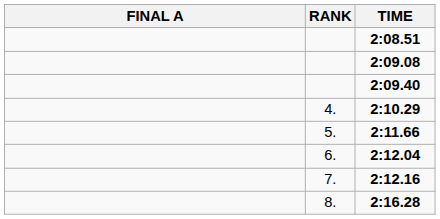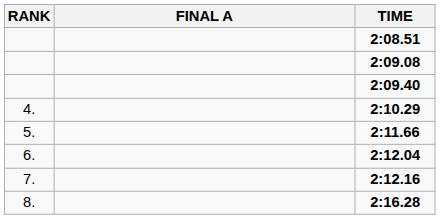 <table class="wikitable">
 <tr>
+<th>RANK</th>
 <th style="width: 20em">FINAL A</th>
-<th>RANK</th>
 <th style="width: 5em">TIME</th>
 </tr>
 <tr>
+<td align="center"></td>
 <td></td>
-<td align="center"></td>
 <td align="center"><strong>2:08.51</strong></td>
 </tr>
 <tr>
+<td align="center"></td>
 <td></td>
-<td align="center"></td>
 <td align="center"><strong>2:09.08</strong></td>
 </tr>
 <tr>
+<td align="center"></td>
 <td></td>
-<td align="center"></td>
 <td align="center"><strong>2:09.40</strong></td>
 </tr>
 <tr>
+<td align="center">4.</td>
 <td></td>
-<td align="center">4.</td>
 <td align="center"><strong>2:10.29</strong></td>
 </tr>
 <tr>
+<td align="center">5.</td>
 <td></td>
-<td align="center">5.</td>
 <td align="center"><strong>2:11.66</strong></td>
 </tr>
 <tr>
+<td align="center">6.</td>
 <td></td>
-<td align="center">6.</td>
 <td align="center"><strong>2:12.04</strong></td>
 </tr>
 <tr>
+<td align="center">7.</td>
 <td></td>
-<td align="center">7.</td>
 <td align="center"><strong>2:12.16</strong></td>
 </tr>
 <tr>
+<td align="center">8.</td>
 <td></td>
-<td align="center">8.</td>
 <td align="center"><strong>2:16.28</strong></td>
 </tr>
 </table>
